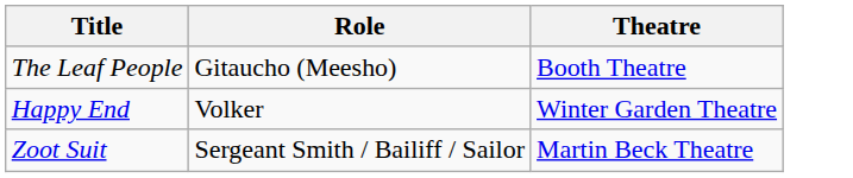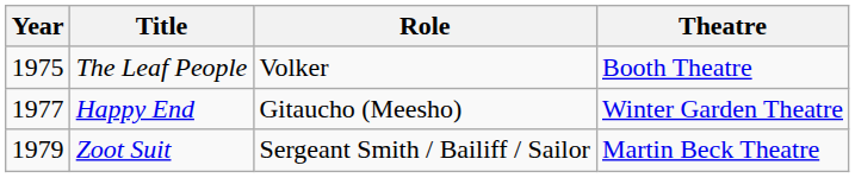 <table class="wikitable">
 <tr>
+<th>Year</th>
 <th>Title</th>
 <th>Role</th>
 <th>Theatre</th>
 </tr>
 <tr>
+<td>1975</td>
 <td><em>The Leaf People</em></td>
-<td>Gitaucho (Meesho)</td>
+<td>Volker</td>
 <td><a href='#'>Booth Theatre</a></td>
 </tr>
 <tr>
+<td>1977</td>
 <td><em><a href='#'>Happy End</a></em></td>
-<td>Volker</td>
+<td>Gitaucho (Meesho)</td>
 <td><a href='#'>Winter Garden Theatre</a></td>
 </tr>
 <tr>
+<td>1979</td>
 <td><em><a href='#'>Zoot Suit</a></em></td>
 <td>Sergeant Smith / Bailiff / Sailor</td>
 <td><a href='#'>Martin Beck Theatre</a></td>
 </tr>
 </table>
